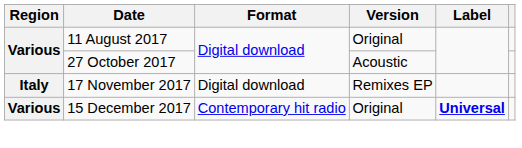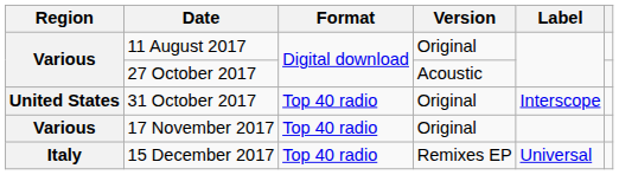 <table class="wikitable plainrowheaders">
 <tr>
 <th>Region</th>
 <th>Date</th>
 <th>Format</th>
 <th>Version</th>
 <th>Label</th>
 <th></th>
 </tr>
 <tr>
 <th scope="row" rowspan="2">Various</th>
 <td>11 August 2017</td>
 <td rowspan="2"><a href='#'>Digital download</a></td>
 <td>Original</td>
 <td rowspan="2"></td>
 <td></td>
 </tr>
 <tr>
 <td>27 October 2017</td>
 <td>Acoustic</td>
 <td></td>
 </tr>
 <tr>
-<th scope="row">Italy</th>
+<th scope="row">United States</th>
+<td>31 October 2017</td>
+<td><a href='#'>Top 40 radio</a></td>
+<td>Original</td>
+<td><a href='#'>Interscope</a></td>
+<td align="center"></td>
+</tr>
+<tr>
+<th scope="row">Various</th>
 <td>17 November 2017</td>
-<td>Digital download</td>
-<td>Remixes EP</td>
+<td><a href='#'>Top 40 radio</a></td>
+<td>Original</td>
 <td></td>
 <td align="center"></td>
 </tr>
 <tr>
-<th scope="row">Various</th>
+<th scope="row">Italy</th>
 <td>15 December 2017</td>
-<td><a href='#'>Contemporary hit radio</a></td>
-<td>Original</td>
-<td><strong><a href='#'>Universal</a></strong></td>
+<td><a href='#'>Top 40 radio</a></td>
+<td>Remixes EP</td>
+<td><a href='#'>Universal</a></td>
 <td></td>
 </tr>
 </table>
